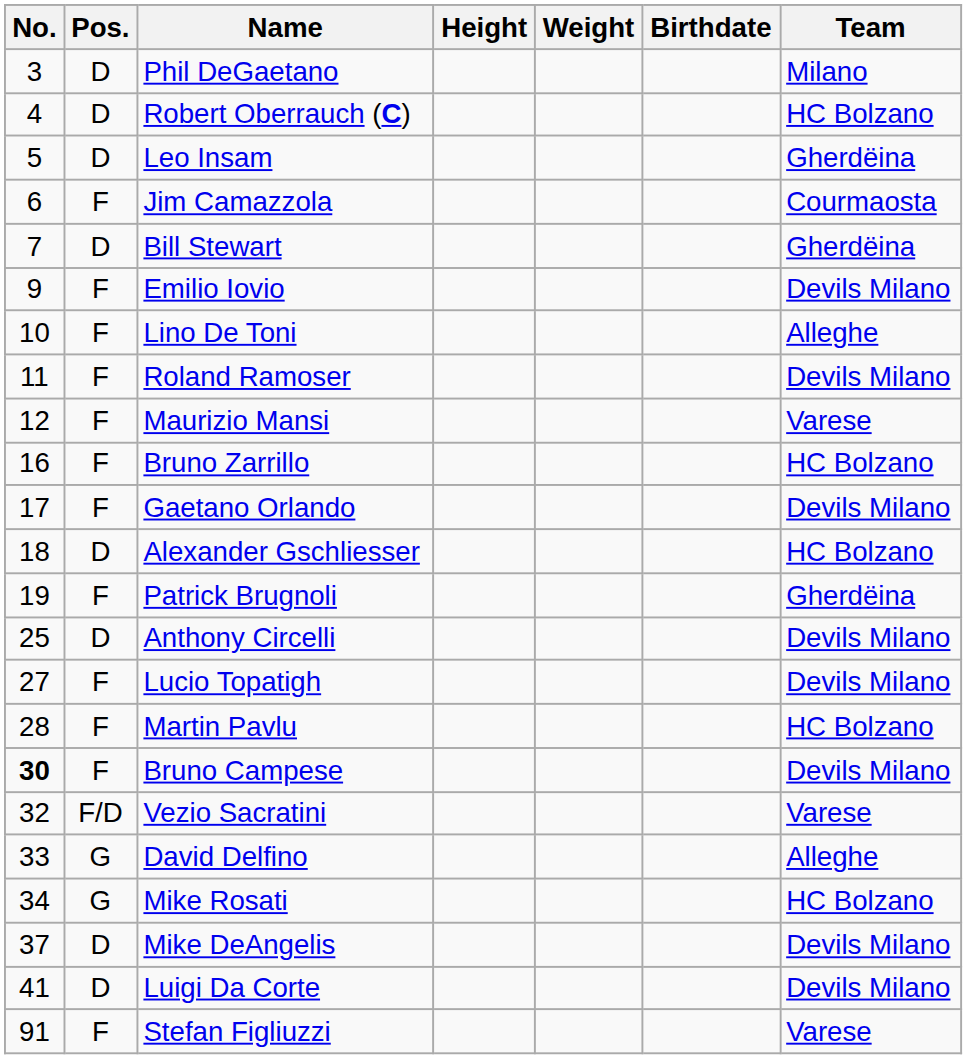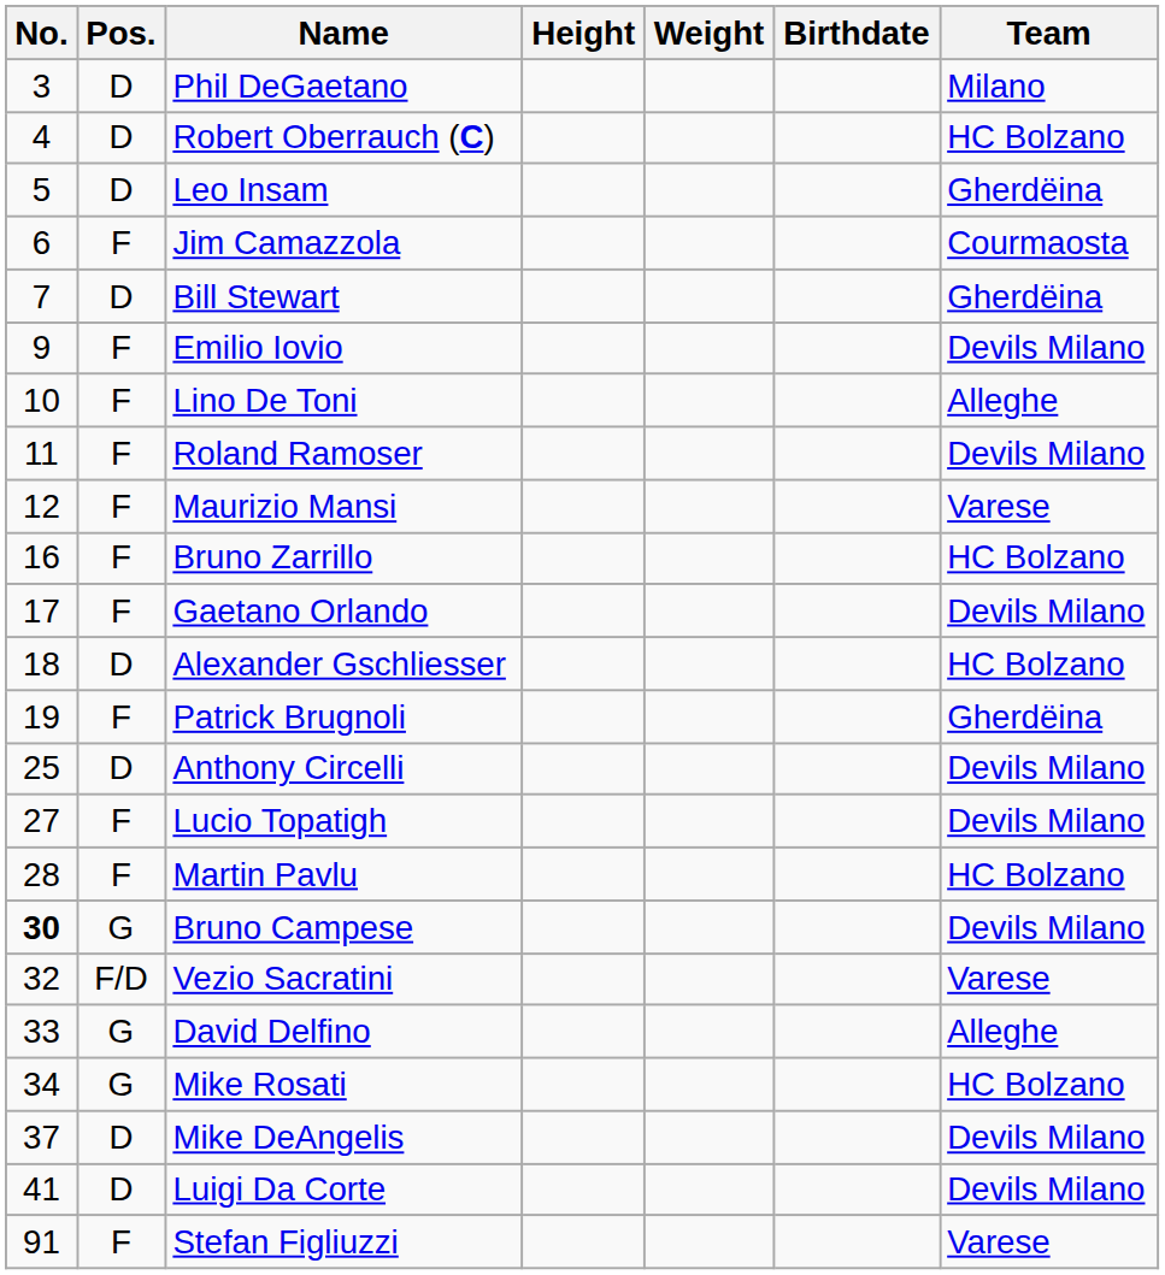 <table class="wikitable sortable" width="80%" style="font-size: 90%; text-align: center;">
 <tr>
 <th>No.</th>
 <th>Pos.</th>
 <th>Name</th>
 <th>Height</th>
 <th>Weight</th>
 <th>Birthdate</th>
 <th>Team</th>
 </tr>
 <tr>
 <td>3</td>
 <td>D</td>
 <td style="text-align:left;"><a href='#'>Phil DeGaetano</a></td>
 <td></td>
 <td></td>
 <td style="text-align:right;"></td>
 <td style="text-align:left;"> <a href='#'>Milano</a></td>
 </tr>
 <tr>
 <td>4</td>
 <td>D</td>
 <td style="text-align:left;"><a href='#'>Robert Oberrauch</a> (<strong><a href='#'>C</a></strong>)</td>
 <td></td>
 <td></td>
 <td style="text-align:right;"></td>
 <td style="text-align:left;"> <a href='#'>HC Bolzano</a></td>
 </tr>
 <tr>
 <td>5</td>
 <td>D</td>
 <td style="text-align:left;"><a href='#'>Leo Insam</a></td>
 <td></td>
 <td></td>
 <td style="text-align:right;"></td>
 <td style="text-align:left;"> <a href='#'>Gherdëina</a></td>
 </tr>
 <tr>
 <td>6</td>
 <td>F</td>
 <td style="text-align:left;"><a href='#'>Jim Camazzola</a></td>
 <td></td>
 <td></td>
 <td style="text-align:right;"></td>
 <td style="text-align:left;"> <a href='#'>Courmaosta</a></td>
 </tr>
 <tr>
 <td>7</td>
 <td>D</td>
 <td style="text-align:left;"><a href='#'>Bill Stewart</a></td>
 <td></td>
 <td></td>
 <td style="text-align:right;"></td>
 <td style="text-align:left;"> <a href='#'>Gherdëina</a></td>
 </tr>
 <tr>
 <td>9</td>
 <td>F</td>
 <td style="text-align:left;"><a href='#'>Emilio Iovio</a></td>
 <td></td>
 <td></td>
 <td style="text-align:right;"></td>
 <td style="text-align:left;"> <a href='#'>Devils Milano</a></td>
 </tr>
 <tr>
 <td>10</td>
 <td>F</td>
 <td style="text-align:left;"><a href='#'>Lino De Toni</a></td>
 <td></td>
 <td></td>
 <td style="text-align:right;"></td>
 <td style="text-align:left;"> <a href='#'>Alleghe</a></td>
 </tr>
 <tr>
 <td>11</td>
 <td>F</td>
 <td style="text-align:left;"><a href='#'>Roland Ramoser</a></td>
 <td></td>
 <td></td>
 <td style="text-align:right;"></td>
 <td style="text-align:left;"> <a href='#'>Devils Milano</a></td>
 </tr>
 <tr>
 <td>12</td>
 <td>F</td>
 <td style="text-align:left;"><a href='#'>Maurizio Mansi</a></td>
 <td></td>
 <td></td>
 <td style="text-align:right;"></td>
 <td style="text-align:left;"> <a href='#'>Varese</a></td>
 </tr>
 <tr>
 <td>16</td>
 <td>F</td>
 <td style="text-align:left;"><a href='#'>Bruno Zarrillo</a></td>
 <td></td>
 <td></td>
 <td style="text-align:right;"></td>
 <td style="text-align:left;"> <a href='#'>HC Bolzano</a></td>
 </tr>
 <tr>
 <td>17</td>
 <td>F</td>
 <td style="text-align:left;"><a href='#'>Gaetano Orlando</a></td>
 <td></td>
 <td></td>
 <td style="text-align:right;"></td>
 <td style="text-align:left;"> <a href='#'>Devils Milano</a></td>
 </tr>
 <tr>
 <td>18</td>
 <td>D</td>
 <td style="text-align:left;"><a href='#'>Alexander Gschliesser</a></td>
 <td></td>
 <td></td>
 <td style="text-align:right;"></td>
 <td style="text-align:left;"> <a href='#'>HC Bolzano</a></td>
 </tr>
 <tr>
 <td>19</td>
 <td>F</td>
 <td style="text-align:left;"><a href='#'>Patrick Brugnoli</a></td>
 <td></td>
 <td></td>
 <td style="text-align:right;"></td>
 <td style="text-align:left;"> <a href='#'>Gherdëina</a></td>
 </tr>
 <tr>
 <td>25</td>
 <td>D</td>
 <td style="text-align:left;"><a href='#'>Anthony Circelli</a></td>
 <td></td>
 <td></td>
 <td style="text-align:right;"></td>
 <td style="text-align:left;"> <a href='#'>Devils Milano</a></td>
 </tr>
 <tr>
 <td>27</td>
 <td>F</td>
 <td style="text-align:left;"><a href='#'>Lucio Topatigh</a></td>
 <td></td>
 <td></td>
 <td style="text-align:right;"></td>
 <td style="text-align:left;"> <a href='#'>Devils Milano</a></td>
 </tr>
 <tr>
 <td>28</td>
 <td>F</td>
 <td style="text-align:left;"><a href='#'>Martin Pavlu</a></td>
 <td></td>
 <td></td>
 <td style="text-align:right;"></td>
 <td style="text-align:left;"> <a href='#'>HC Bolzano</a></td>
 </tr>
 <tr>
 <td><strong>30</strong></td>
-<td>F</td>
+<td>G</td>
 <td style="text-align:left;"><a href='#'>Bruno Campese</a></td>
 <td></td>
 <td></td>
 <td style="text-align:right;"></td>
 <td style="text-align:left;"> <a href='#'>Devils Milano</a></td>
 </tr>
 <tr>
 <td>32</td>
 <td>F/D</td>
 <td style="text-align:left;"><a href='#'>Vezio Sacratini</a></td>
 <td></td>
 <td></td>
 <td style="text-align:right;"></td>
 <td style="text-align:left;"> <a href='#'>Varese</a></td>
 </tr>
 <tr>
 <td>33</td>
 <td>G</td>
 <td style="text-align:left;"><a href='#'>David Delfino</a></td>
 <td></td>
 <td></td>
 <td style="text-align:right;"></td>
 <td style="text-align:left;"> <a href='#'>Alleghe</a></td>
 </tr>
 <tr>
 <td>34</td>
 <td>G</td>
 <td style="text-align:left;"><a href='#'>Mike Rosati</a></td>
 <td></td>
 <td></td>
 <td style="text-align:right;"></td>
 <td style="text-align:left;"> <a href='#'>HC Bolzano</a></td>
 </tr>
 <tr>
 <td>37</td>
 <td>D</td>
 <td style="text-align:left;"><a href='#'>Mike DeAngelis</a></td>
 <td></td>
 <td></td>
 <td style="text-align:right;"></td>
 <td style="text-align:left;"> <a href='#'>Devils Milano</a></td>
 </tr>
 <tr>
 <td>41</td>
 <td>D</td>
 <td style="text-align:left;"><a href='#'>Luigi Da Corte</a></td>
 <td></td>
 <td></td>
 <td style="text-align:right;"></td>
 <td style="text-align:left;"> <a href='#'>Devils Milano</a></td>
 </tr>
 <tr>
 <td>91</td>
 <td>F</td>
 <td style="text-align:left;"><a href='#'>Stefan Figliuzzi</a></td>
 <td></td>
 <td></td>
 <td style="text-align:right;"></td>
 <td style="text-align:left;"> <a href='#'>Varese</a></td>
 </tr>
 </table>
